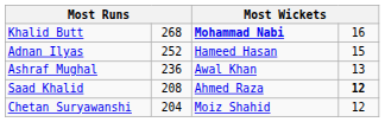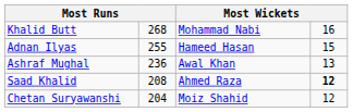 <table class="wikitable">
 <tr>
 <th colspan="2" align="center">Most Runs</th>
 <th colspan="2" align="center">Most Wickets</th>
 </tr>
 <tr>
 <td width=160> <a href='#'>Khalid Butt</a></td>
 <td width=40 align=center>268</td>
-<td width=160><strong> <a href='#'>Mohammad Nabi</a></strong></td>
+<td width=160> <a href='#'>Mohammad Nabi</a></td>
 <td width=40 align=center>16</td>
 </tr>
 <tr>
 <td> <a href='#'>Adnan Ilyas</a></td>
-<td align=center>252</td>
+<td align=center>255</td>
 <td> <a href='#'>Hameed Hasan</a></td>
 <td align=center>15</td>
 </tr>
 <tr>
 <td> <a href='#'>Ashraf Mughal</a></td>
 <td align=center>236</td>
 <td> <a href='#'>Awal Khan</a></td>
 <td align=center>13</td>
 </tr>
 <tr>
 <td> <a href='#'>Saad Khalid</a></td>
 <td align=center>208</td>
 <td> <a href='#'>Ahmed Raza</a></td>
 <td align=center><strong>12</strong></td>
 </tr>
 <tr>
 <td> <a href='#'>Chetan Suryawanshi</a></td>
 <td align=center>204</td>
 <td> <a href='#'>Moiz Shahid</a></td>
 <td align=center>12</td>
 </tr>
 </table>
